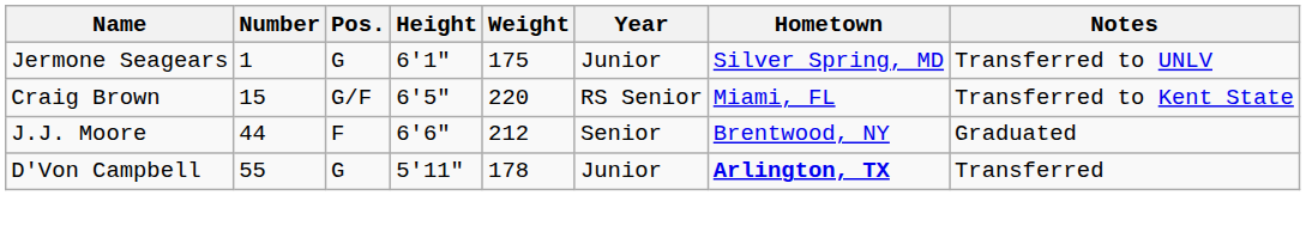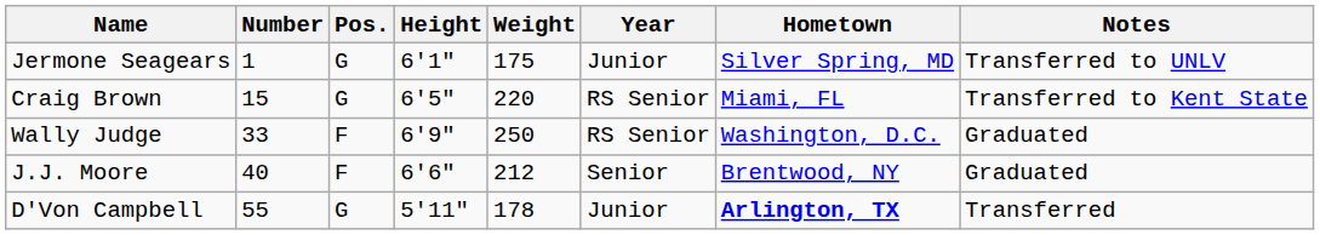 <table class="wikitable sortable">
 <tr>
 <th>Name</th>
 <th>Number</th>
 <th>Pos.</th>
 <th>Height</th>
 <th>Weight</th>
 <th>Year</th>
 <th>Hometown</th>
 <th class="unsortable">Notes</th>
 </tr>
 <tr>
 <td>Jermone Seagears</td>
 <td>1</td>
 <td>G</td>
 <td>6'1"</td>
 <td>175</td>
 <td>Junior</td>
 <td><a href='#'>Silver Spring, MD</a></td>
 <td>Transferred to <a href='#'>UNLV</a></td>
 </tr>
 <tr>
 <td>Craig Brown</td>
 <td>15</td>
-<td>G/F</td>
+<td>G</td>
 <td>6'5"</td>
 <td>220</td>
 <td>RS Senior</td>
 <td><a href='#'>Miami, FL</a></td>
 <td>Transferred to <a href='#'>Kent State</a></td>
 </tr>
 <tr>
+<td>Wally Judge</td>
+<td>33</td>
+<td>F</td>
+<td>6'9"</td>
+<td>250</td>
+<td>RS Senior</td>
+<td><a href='#'>Washington, D.C.</a></td>
+<td>Graduated</td>
+</tr>
+<tr>
 <td>J.J. Moore</td>
-<td>44</td>
+<td>40</td>
 <td>F</td>
 <td>6'6"</td>
 <td>212</td>
 <td>Senior</td>
 <td><a href='#'>Brentwood, NY</a></td>
 <td>Graduated</td>
 </tr>
 <tr>
 <td>D'Von Campbell</td>
 <td>55</td>
 <td>G</td>
 <td>5'11"</td>
 <td>178</td>
 <td>Junior</td>
 <td><strong><a href='#'>Arlington, TX</a></strong></td>
 <td>Transferred</td>
 </tr>
 </table>
